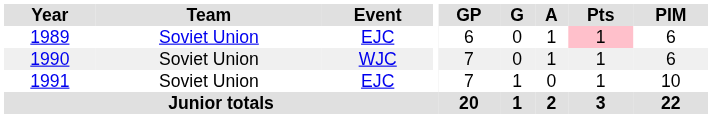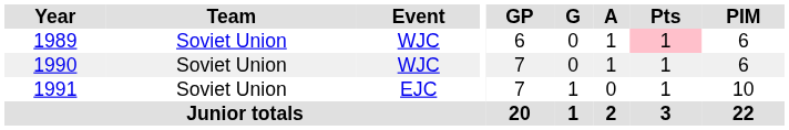 <table border="0" cellpadding="1" cellspacing="0" ID="Table3" style="text-align:center; width:40em">
 <tr bgcolor="#e0e0e0">
 <th>Year</th>
 <th>Team</th>
 <th>Event</th>
 <th rowspan="102" bgcolor="#ffffff"></th>
 <th>GP</th>
 <th>G</th>
 <th>A</th>
 <th>Pts</th>
 <th>PIM</th>
 </tr>
 <tr>
 <td><a href='#'>1989</a></td>
 <td><a href='#'>Soviet Union</a></td>
-<td><a href='#'>EJC</a></td>
+<td><a href='#'>WJC</a></td>
 <td>6</td>
 <td>0</td>
 <td>1</td>
 <td style="background: pink;">1</td>
 <td>6</td>
 </tr>
 <tr bgcolor="#f0f0f0">
 <td><a href='#'>1990</a></td>
 <td>Soviet Union</td>
 <td><a href='#'>WJC</a></td>
 <td>7</td>
 <td>0</td>
 <td>1</td>
 <td>1</td>
 <td>6</td>
 </tr>
 <tr>
 <td><a href='#'>1991</a></td>
 <td>Soviet Union</td>
 <td><a href='#'>EJC</a></td>
 <td>7</td>
 <td>1</td>
 <td>0</td>
 <td>1</td>
 <td>10</td>
 </tr>
 <tr bgcolor="#e0e0e0">
 <th colspan="4">Junior totals</th>
 <th>20</th>
 <th>1</th>
 <th>2</th>
 <th>3</th>
 <th>22</th>
 </tr>
 </table>
